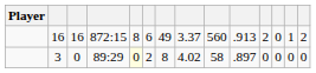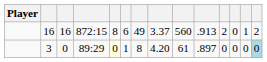 <table class="wikitable sortable" style="text-align:center;">
 <tr>
 <th>Player</th>
 <th></th>
 <th></th>
 <th></th>
 <th></th>
 <th></th>
 <th></th>
 <th></th>
 <th></th>
 <th></th>
 <th></th>
 <th></th>
 <th></th>
 <th></th>
 </tr>
 <tr>
 <td></td>
 <td>16</td>
 <td>16</td>
 <td>872:15</td>
 <td>8</td>
 <td>6</td>
 <td>49</td>
 <td>3.37</td>
 <td>560</td>
 <td>.913</td>
 <td>2</td>
 <td>0</td>
 <td>1</td>
 <td>2</td>
 </tr>
 <tr>
 <td></td>
 <td>3</td>
 <td>0</td>
 <td>89:29</td>
 <td style="background: lightyellow;">0</td>
-<td>2</td>
+<td>1</td>
 <td>8</td>
-<td>4.02</td>
-<td>58</td>
+<td>4.20</td>
+<td>61</td>
 <td>.897</td>
 <td>0</td>
 <td>0</td>
 <td>0</td>
-<td>0</td>
+<td style="background: lightblue;">0</td>
 </tr>
 </table>
